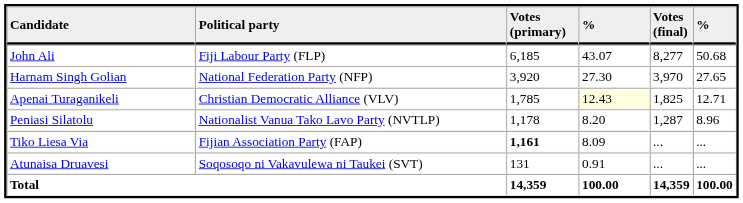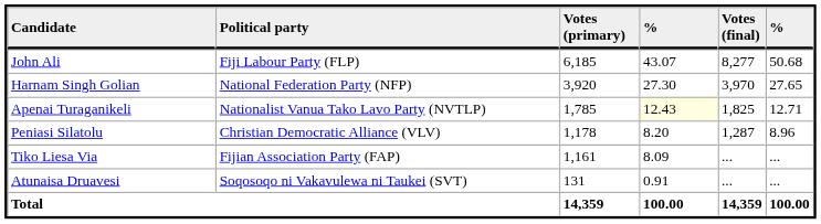 <table table width="70%" border="1" align="center" cellpadding=3 cellspacing=0 style="margin:5px; border:3px solid;">
 <tr>
 <td td width="27%" style="border-bottom:3px solid; background:#efefef;"><strong>Candidate</strong></td>
 <td td width="45%" style="border-bottom:3px solid; background:#efefef;"><strong>Political party</strong></td>
 <td td width="10%" style="border-bottom:3px solid; background:#efefef;"><strong>Votes<br>(primary)</strong></td>
 <td td width="10%" style="border-bottom:3px solid; background:#efefef;"><strong>%</strong></td>
 <td td width="4%" style="border-bottom:3px solid; background:#efefef;"><strong>Votes<br>(final)</strong></td>
 <td td width="4%" style="border-bottom:3px solid; background:#efefef;"><strong>%</strong></td>
 </tr>
 <tr>
 <td><a href='#'>John Ali</a></td>
 <td><a href='#'>Fiji Labour Party</a> (FLP)</td>
 <td>6,185</td>
 <td>43.07</td>
 <td>8,277</td>
 <td>50.68</td>
 </tr>
 <tr>
 <td><a href='#'>Harnam Singh Golian</a></td>
 <td><a href='#'>National Federation Party</a> (NFP)</td>
 <td>3,920</td>
 <td>27.30</td>
 <td>3,970</td>
 <td>27.65</td>
 </tr>
 <tr>
 <td><a href='#'>Apenai Turaganikeli</a></td>
-<td><a href='#'>Christian Democratic Alliance</a> (VLV)</td>
+<td><a href='#'>Nationalist Vanua Tako Lavo Party</a> (NVTLP)</td>
 <td>1,785</td>
 <td style="background: lightyellow;">12.43</td>
 <td>1,825</td>
 <td>12.71</td>
 </tr>
 <tr>
 <td><a href='#'>Peniasi Silatolu</a></td>
-<td><a href='#'>Nationalist Vanua Tako Lavo Party</a> (NVTLP)</td>
+<td><a href='#'>Christian Democratic Alliance</a> (VLV)</td>
 <td>1,178</td>
 <td>8.20</td>
 <td>1,287</td>
 <td>8.96</td>
 </tr>
 <tr>
 <td><a href='#'>Tiko Liesa Via</a></td>
 <td><a href='#'>Fijian Association Party</a> (FAP)</td>
-<td><strong>1,161</strong></td>
+<td>1,161</td>
 <td>8.09</td>
 <td>...</td>
 <td>...</td>
 </tr>
 <tr>
 <td><a href='#'>Atunaisa Druavesi</a></td>
 <td><a href='#'>Soqosoqo ni Vakavulewa ni Taukei</a> (SVT)</td>
 <td>131</td>
 <td>0.91</td>
 <td>...</td>
 <td>...</td>
 </tr>
 <tr>
 <td colspan=2><strong>Total</strong></td>
 <td><strong>14,359</strong></td>
 <td><strong>100.00</strong></td>
 <td><strong>14,359</strong></td>
 <td><strong>100.00</strong></td>
 </tr>
 <tr>
 </tr>
 </table>
